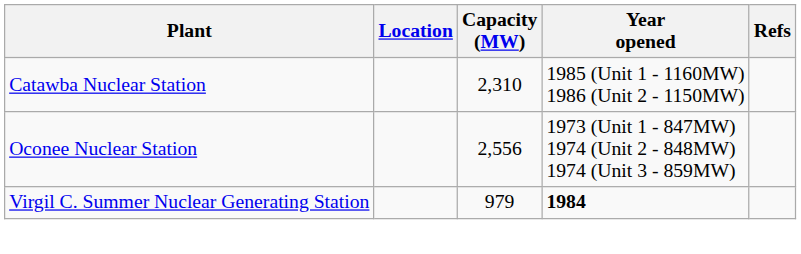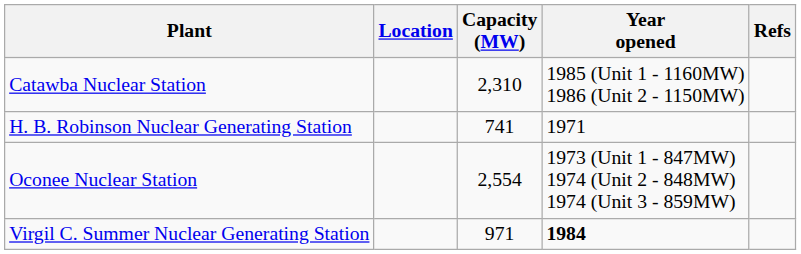 <table class="wikitable sortable">
 <tr>
 <th>Plant</th>
 <th><a href='#'>Location</a></th>
 <th>Capacity<br>(<a href='#'>MW</a>)</th>
 <th>Year<br>opened</th>
 <th>Refs</th>
 </tr>
 <tr>
 <td><a href='#'>Catawba Nuclear Station</a></td>
 <td></td>
 <td align=center>2,310</td>
 <td>1985 (Unit 1 - 1160MW)<br>1986 (Unit 2 - 1150MW)</td>
 <td></td>
 </tr>
 <tr>
+<td><a href='#'>H. B. Robinson Nuclear Generating Station</a></td>
+<td></td>
+<td align=center>741</td>
+<td>1971</td>
+<td></td>
+</tr>
+<tr>
 <td><a href='#'>Oconee Nuclear Station</a></td>
 <td></td>
-<td align=center>2,556</td>
+<td align=center>2,554</td>
 <td>1973 (Unit 1 - 847MW)<br>1974 (Unit 2 - 848MW)<br>1974 (Unit 3 - 859MW)</td>
 <td></td>
 </tr>
 <tr>
 <td><a href='#'>Virgil C. Summer Nuclear Generating Station</a></td>
 <td></td>
-<td align=center>979</td>
+<td align=center>971</td>
 <td><strong>1984</strong></td>
 <td></td>
 </tr>
 </table>
